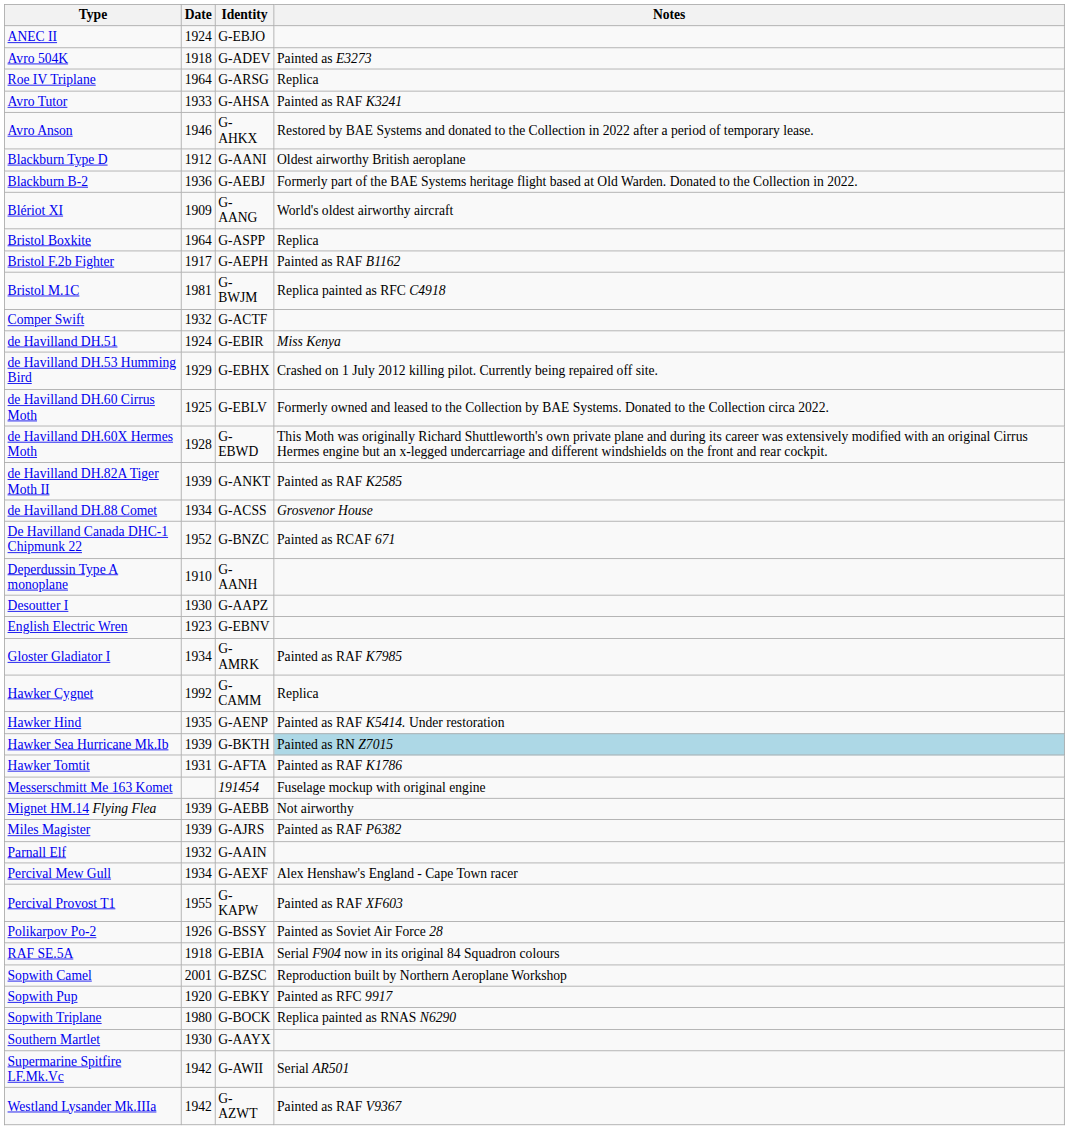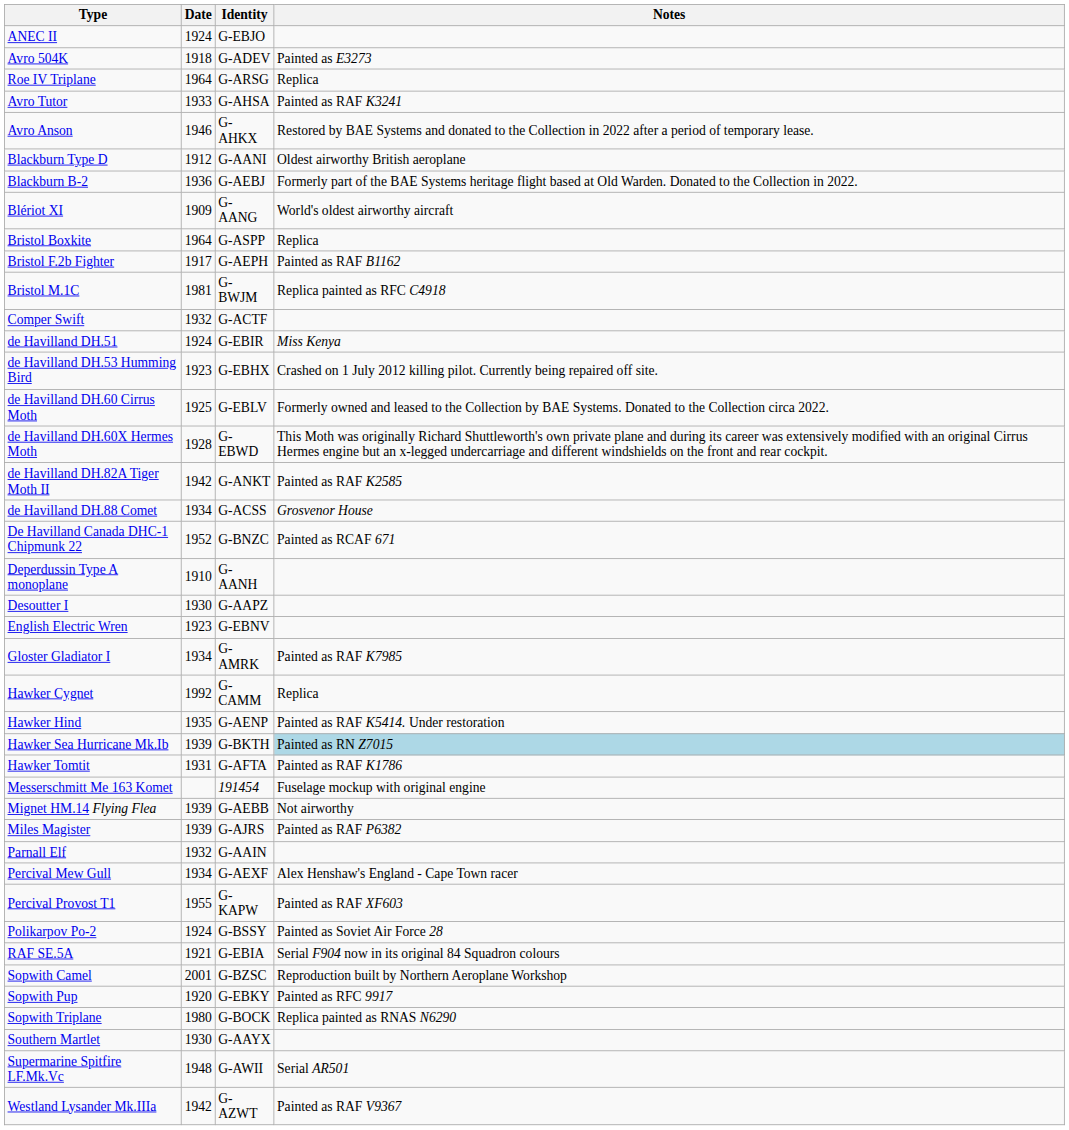 <table class="wikitable sortable collapsible">
 <tr>
 <th>Type</th>
 <th>Date</th>
 <th>Identity</th>
 <th>Notes</th>
 </tr>
 <tr>
 <td><a href='#'>ANEC II</a></td>
 <td>1924</td>
 <td>G-EBJO</td>
 <td></td>
 </tr>
 <tr>
 <td><a href='#'>Avro 504K</a></td>
 <td>1918</td>
 <td>G-ADEV</td>
 <td>Painted as <em>E3273</em></td>
 </tr>
 <tr>
 <td><a href='#'>Roe IV Triplane</a></td>
 <td>1964</td>
 <td>G-ARSG</td>
 <td>Replica</td>
 </tr>
 <tr>
 <td><a href='#'>Avro Tutor</a></td>
 <td>1933</td>
 <td>G-AHSA</td>
 <td>Painted as RAF <em>K3241</em></td>
 </tr>
 <tr>
 <td><a href='#'>Avro Anson</a></td>
 <td>1946</td>
 <td>G-AHKX</td>
 <td>Restored by BAE Systems and donated to the Collection in 2022 after a period of temporary lease.</td>
 </tr>
 <tr>
 <td><a href='#'>Blackburn Type D</a></td>
 <td>1912</td>
 <td>G-AANI</td>
 <td>Oldest airworthy British aeroplane</td>
 </tr>
 <tr>
 <td><a href='#'>Blackburn B-2</a></td>
 <td>1936</td>
 <td>G-AEBJ</td>
 <td>Formerly part of the BAE Systems heritage flight based at Old Warden. Donated to the Collection in 2022.</td>
 </tr>
 <tr>
 <td><a href='#'>Blériot XI</a></td>
 <td>1909</td>
 <td>G-AANG</td>
 <td>World's oldest airworthy aircraft</td>
 </tr>
 <tr>
 <td><a href='#'>Bristol Boxkite</a></td>
 <td>1964</td>
 <td>G-ASPP</td>
 <td>Replica</td>
 </tr>
 <tr>
 <td><a href='#'>Bristol F.2b Fighter</a></td>
 <td>1917</td>
 <td>G-AEPH</td>
 <td>Painted as RAF <em>B1162</em></td>
 </tr>
 <tr>
 <td><a href='#'>Bristol M.1C</a></td>
 <td>1981</td>
 <td>G-BWJM</td>
 <td>Replica painted as RFC <em>C4918</em></td>
 </tr>
 <tr>
 <td><a href='#'>Comper Swift</a></td>
 <td>1932</td>
 <td>G-ACTF</td>
 <td></td>
 </tr>
 <tr>
 <td><a href='#'>de Havilland DH.51</a></td>
 <td>1924</td>
 <td>G-EBIR</td>
 <td><em>Miss Kenya</em></td>
 </tr>
 <tr>
 <td><a href='#'>de Havilland DH.53 Humming Bird</a></td>
-<td>1929</td>
+<td>1923</td>
 <td>G-EBHX</td>
 <td>Crashed on 1 July 2012 killing pilot.  Currently being repaired off site.</td>
 </tr>
 <tr>
 <td><a href='#'>de Havilland DH.60 Cirrus Moth</a></td>
 <td>1925</td>
 <td>G-EBLV</td>
 <td>Formerly owned and leased to the Collection by BAE Systems. Donated to the Collection circa 2022.</td>
 </tr>
 <tr>
 <td><a href='#'>de Havilland DH.60X Hermes Moth</a></td>
 <td>1928</td>
 <td>G-EBWD</td>
 <td>This Moth was originally Richard Shuttleworth's own private plane and during its career was extensively modified with an original Cirrus Hermes engine but an x-legged undercarriage and different windshields on the front and rear cockpit.</td>
 </tr>
 <tr>
 <td><a href='#'>de Havilland DH.82A Tiger Moth II</a></td>
-<td>1939</td>
+<td>1942</td>
 <td>G-ANKT</td>
 <td>Painted as RAF <em>K2585</em></td>
 </tr>
 <tr>
 <td><a href='#'>de Havilland DH.88 Comet</a></td>
 <td>1934</td>
 <td>G-ACSS</td>
 <td><em>Grosvenor House</em></td>
 </tr>
 <tr>
 <td><a href='#'>De Havilland Canada DHC-1 Chipmunk 22</a></td>
 <td>1952</td>
 <td>G-BNZC</td>
 <td>Painted as RCAF <em>671</em></td>
 </tr>
 <tr>
 <td><a href='#'>Deperdussin Type A monoplane</a></td>
 <td>1910</td>
 <td>G-AANH</td>
 <td></td>
 </tr>
 <tr>
 <td><a href='#'>Desoutter I</a></td>
 <td>1930</td>
 <td>G-AAPZ</td>
 <td></td>
 </tr>
 <tr>
 <td><a href='#'>English Electric Wren</a></td>
 <td>1923</td>
 <td>G-EBNV</td>
 <td></td>
 </tr>
 <tr>
 <td><a href='#'>Gloster Gladiator I</a></td>
 <td>1934</td>
 <td>G-AMRK</td>
 <td>Painted as RAF <em>K7985</em></td>
 </tr>
 <tr>
 <td><a href='#'>Hawker Cygnet</a></td>
 <td>1992</td>
 <td>G-CAMM</td>
 <td>Replica</td>
 </tr>
 <tr>
 <td><a href='#'>Hawker Hind</a></td>
 <td>1935</td>
 <td>G-AENP</td>
 <td>Painted as RAF <em>K5414.</em> Under restoration</td>
 </tr>
 <tr>
 <td><a href='#'>Hawker Sea Hurricane Mk.Ib</a></td>
 <td>1939</td>
 <td>G-BKTH</td>
 <td style="background: lightblue;">Painted as RN <em>Z7015</em></td>
 </tr>
 <tr>
 <td><a href='#'>Hawker Tomtit</a></td>
 <td>1931</td>
 <td>G-AFTA</td>
 <td>Painted as RAF <em>K1786</em></td>
 </tr>
 <tr>
 <td><a href='#'>Messerschmitt Me 163 Komet</a></td>
 <td></td>
 <td><em>191454</em></td>
 <td>Fuselage mockup with original engine</td>
 </tr>
 <tr>
 <td><a href='#'>Mignet HM.14</a> <em>Flying Flea</em></td>
 <td>1939</td>
 <td>G-AEBB</td>
 <td>Not airworthy</td>
 </tr>
 <tr>
 <td><a href='#'>Miles Magister</a></td>
 <td>1939</td>
 <td>G-AJRS</td>
 <td>Painted as RAF <em>P6382</em></td>
 </tr>
 <tr>
 <td><a href='#'>Parnall Elf</a></td>
 <td>1932</td>
 <td>G-AAIN</td>
 <td></td>
 </tr>
 <tr>
 <td><a href='#'>Percival Mew Gull</a></td>
 <td>1934</td>
 <td>G-AEXF</td>
 <td>Alex Henshaw's England - Cape Town racer</td>
 </tr>
 <tr>
 <td><a href='#'>Percival Provost T1</a></td>
 <td>1955</td>
 <td>G-KAPW</td>
 <td>Painted as RAF <em>XF603</em></td>
 </tr>
 <tr>
 <td><a href='#'>Polikarpov Po-2</a></td>
-<td>1926</td>
+<td>1924</td>
 <td>G-BSSY</td>
 <td>Painted as Soviet Air Force <em>28</em></td>
 </tr>
 <tr>
 <td><a href='#'>RAF SE.5A</a></td>
-<td>1918</td>
+<td>1921</td>
 <td>G-EBIA</td>
 <td>Serial <em>F904</em> now in its original 84 Squadron colours</td>
 </tr>
 <tr>
 <td><a href='#'>Sopwith Camel</a></td>
 <td>2001</td>
 <td>G-BZSC</td>
 <td>Reproduction built by Northern Aeroplane Workshop</td>
 </tr>
 <tr>
 <td><a href='#'>Sopwith Pup</a></td>
 <td>1920</td>
 <td>G-EBKY</td>
 <td>Painted as RFC <em>9917</em></td>
 </tr>
 <tr>
 <td><a href='#'>Sopwith Triplane</a></td>
 <td>1980</td>
 <td>G-BOCK</td>
 <td>Replica painted as RNAS <em>N6290</em></td>
 </tr>
 <tr>
 <td><a href='#'>Southern Martlet</a></td>
 <td>1930</td>
 <td>G-AAYX</td>
 <td></td>
 </tr>
 <tr>
 <td><a href='#'>Supermarine Spitfire LF.Mk.Vc</a></td>
-<td>1942</td>
+<td>1948</td>
 <td>G-AWII</td>
 <td>Serial <em>AR501</em></td>
 </tr>
 <tr>
 <td><a href='#'>Westland Lysander Mk.IIIa</a></td>
 <td>1942</td>
 <td>G-AZWT</td>
 <td>Painted as RAF <em>V9367 </em></td>
 </tr>
 </table>
